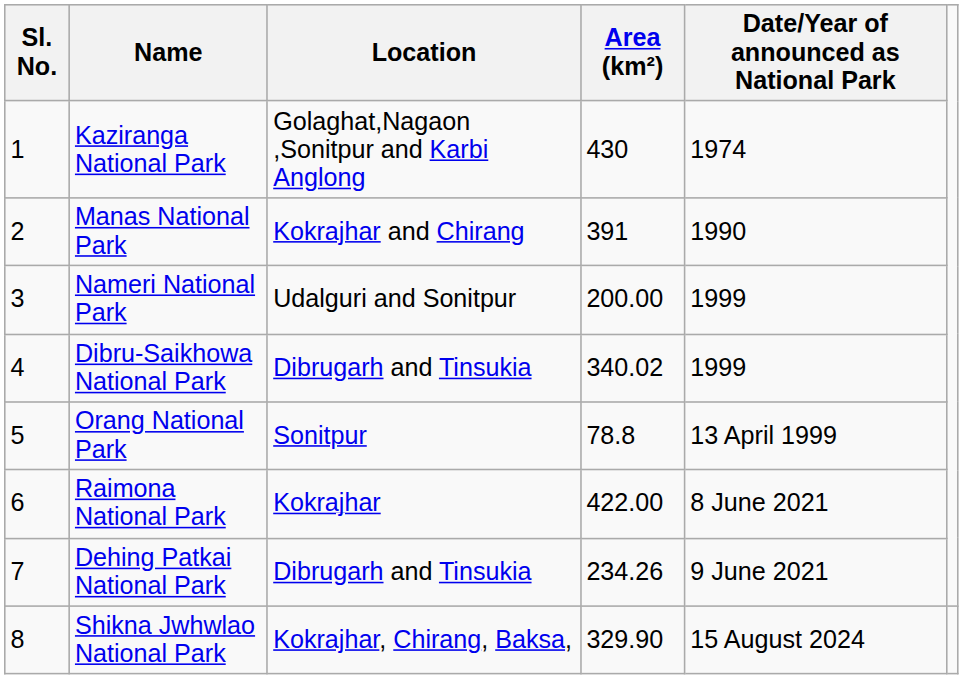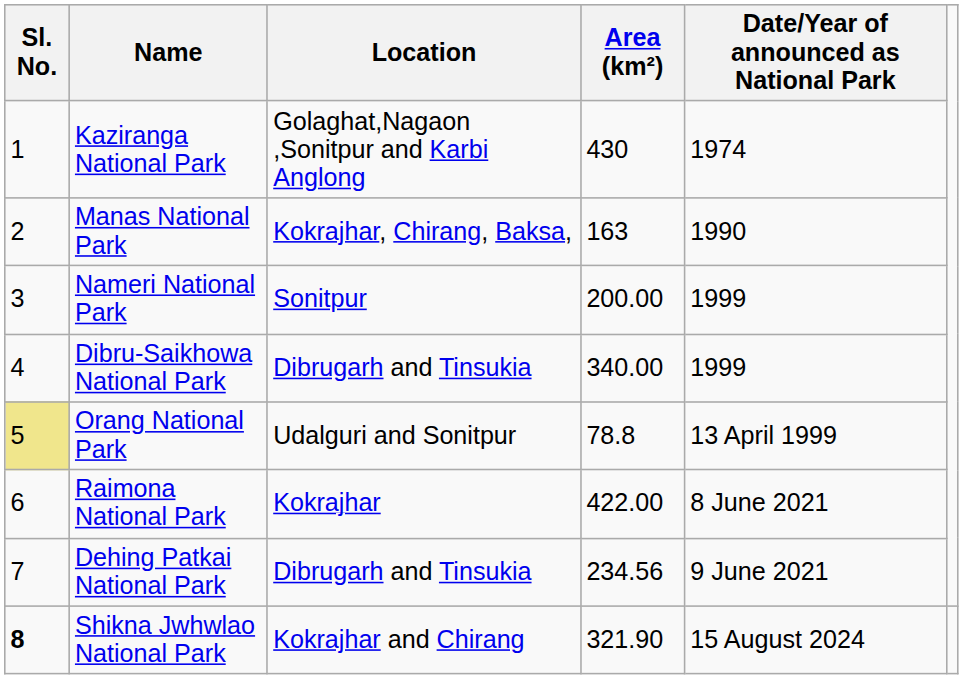 <table class="sortable wikitable">
 <tr>
 <th>Sl. No.</th>
 <th>Name</th>
 <th>Location</th>
 <th><a href='#'>Area</a> (km²)</th>
 <th>Date/Year of announced as National Park</th>
 </tr>
 <tr>
 <td>1</td>
 <td><a href='#'>Kaziranga National Park</a></td>
 <td>Golaghat,Nagaon ,Sonitpur and <a href='#'>Karbi Anglong</a></td>
 <td>430</td>
 <td>1974</td>
 </tr>
 <tr>
 <td>2</td>
 <td><a href='#'>Manas National Park</a></td>
-<td><a href='#'>Kokrajhar</a> and <a href='#'>Chirang</a></td>
-<td>391</td>
+<td><a href='#'>Kokrajhar</a>, <a href='#'>Chirang</a>, <a href='#'>Baksa</a>,</td>
+<td>163</td>
 <td>1990</td>
 </tr>
 <tr>
 <td>3</td>
 <td><a href='#'>Nameri National Park</a></td>
-<td>Udalguri and Sonitpur</td>
+<td><a href='#'>Sonitpur</a></td>
 <td>200.00</td>
 <td>1999</td>
 </tr>
 <tr>
 <td>4</td>
 <td><a href='#'>Dibru-Saikhowa National Park</a></td>
 <td><a href='#'>Dibrugarh</a> and <a href='#'>Tinsukia</a></td>
-<td>340.02</td>
+<td>340.00</td>
 <td>1999</td>
 </tr>
 <tr>
-<td>5</td>
+<td style="background: khaki;">5</td>
 <td><a href='#'>Orang National Park</a></td>
-<td><a href='#'>Sonitpur</a></td>
+<td>Udalguri and Sonitpur</td>
 <td>78.8</td>
 <td>13 April 1999</td>
 </tr>
 <tr>
 <td>6</td>
 <td><a href='#'>Raimona National Park</a></td>
 <td><a href='#'>Kokrajhar</a></td>
 <td>422.00</td>
 <td>8 June 2021</td>
 </tr>
 <tr>
 <td>7</td>
 <td><a href='#'>Dehing Patkai National Park</a></td>
 <td><a href='#'>Dibrugarh</a> and <a href='#'>Tinsukia</a></td>
-<td>234.26</td>
+<td>234.56</td>
 <td>9 June 2021 </td>
 </tr>
 <tr>
-<td>8</td>
+<td><strong>8</strong></td>
 <td><a href='#'>Shikna Jwhwlao National Park</a></td>
-<td><a href='#'>Kokrajhar</a>, <a href='#'>Chirang</a>, <a href='#'>Baksa</a>,</td>
-<td>329.90</td>
+<td><a href='#'>Kokrajhar</a> and <a href='#'>Chirang</a></td>
+<td>321.90</td>
 <td>15 August 2024 </td>
 <td></td>
 </tr>
 </table>
